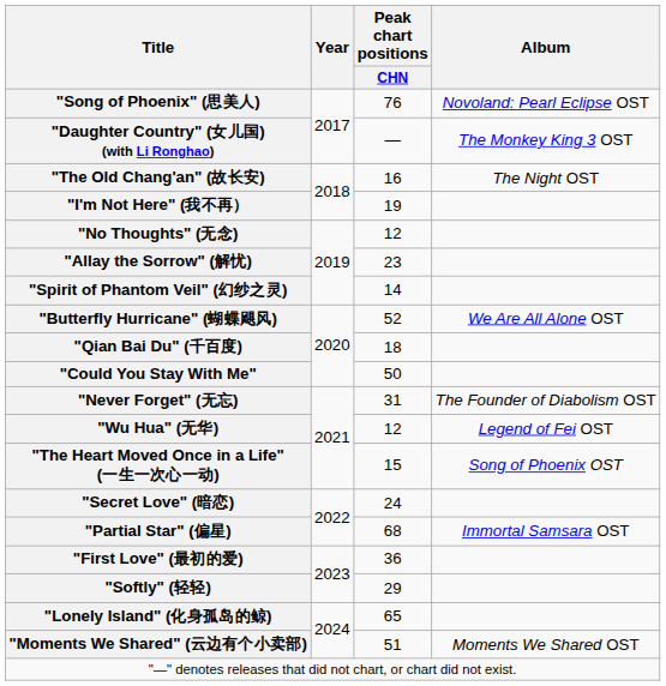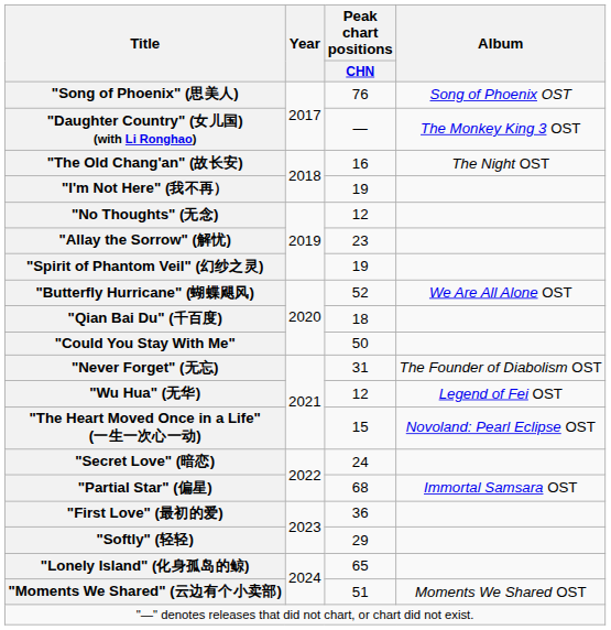 <table class="wikitable plainrowheaders" style="text-align:center;">
 <tr>
 <th rowspan="2" scope="col">Title</th>
 <th rowspan="2" scope="col">Year</th>
 <th>Peak chart positions</th>
 <th rowspan="2" scope="col">Album</th>
 </tr>
 <tr>
 <th scope="col" style="width:3em;font-size:90%;"><a href='#'>CHN</a><br></th>
 </tr>
 <tr>
 <th scope="row">"Song of Phoenix" (思美人)</th>
 <td rowspan="2">2017</td>
 <td>76</td>
-<td><em><a href='#'>Novoland: Pearl Eclipse</a></em> OST</td>
+<td><em><a href='#'>Song of Phoenix</a> OST</em></td>
 </tr>
 <tr>
 <th scope="row">"Daughter Country" (女儿国)<br><small>(with <a href='#'>Li Ronghao</a>)</small></th>
 <td>—</td>
 <td><em><a href='#'>The Monkey King 3</a></em> OST</td>
 </tr>
 <tr>
 <th scope="row">"The Old Chang'an" (故长安)</th>
 <td rowspan="2">2018</td>
 <td>16</td>
 <td><em>The Night</em> OST</td>
 </tr>
 <tr>
 <th scope="row">"I'm Not Here" (我不再）</th>
 <td>19</td>
 <td></td>
 </tr>
 <tr>
 <th scope="row">"No Thoughts" (无念)</th>
 <td rowspan="3">2019</td>
 <td>12</td>
 <td></td>
 </tr>
 <tr>
 <th scope="row">"Allay the Sorrow" (解忧)</th>
 <td>23</td>
 <td></td>
 </tr>
 <tr>
 <th scope="row">"Spirit of Phantom Veil" (幻纱之灵)</th>
-<td>14</td>
+<td>19</td>
 <td></td>
 </tr>
 <tr>
 <th scope="row">"Butterfly Hurricane" (蝴蝶飓风)</th>
 <td rowspan="3">2020</td>
 <td>52</td>
 <td><em><a href='#'>We Are All Alone</a></em> OST</td>
 </tr>
 <tr>
 <th scope="row">"Qian Bai Du" (千百度)</th>
 <td>18</td>
 <td></td>
 </tr>
 <tr>
 <th scope="row">"Could You Stay With Me"</th>
 <td>50</td>
 <td></td>
 </tr>
 <tr>
 <th scope="row">"Never Forget" (无忘)</th>
 <td rowspan="3">2021</td>
 <td>31</td>
 <td><em>The Founder of Diabolism</em> OST</td>
 </tr>
 <tr>
 <th scope="row">"Wu Hua" (无华)</th>
 <td>12</td>
 <td><em><a href='#'>Legend of Fei</a></em> OST</td>
 </tr>
 <tr>
 <th scope="row">"The Heart Moved Once in a Life"<br>(一生一次心一动)</th>
 <td>15</td>
-<td><em><a href='#'>Song of Phoenix</a> OST</em></td>
+<td><em><a href='#'>Novoland: Pearl Eclipse</a></em> OST</td>
 </tr>
 <tr>
 <th scope="row">"Secret Love" (暗恋)</th>
 <td rowspan="2">2022</td>
 <td>24</td>
 <td></td>
 </tr>
 <tr>
 <th scope="row">"Partial Star" (偏星)</th>
 <td>68</td>
 <td><em><a href='#'>Immortal Samsara</a></em> OST</td>
 </tr>
 <tr>
 <th scope="row">"First Love" (最初的爱)</th>
 <td rowspan="2">2023</td>
 <td>36</td>
 <td></td>
 </tr>
 <tr>
 <th scope="row">"Softly" (轻轻)</th>
 <td>29</td>
 <td></td>
 </tr>
 <tr>
 <th scope="row">"Lonely Island" (化身孤岛的鲸)</th>
 <td rowspan="2">2024</td>
 <td>65</td>
 <td></td>
 </tr>
 <tr>
 <th scope="row">"Moments We Shared" (云边有个小卖部)</th>
 <td>51</td>
 <td><em>Moments We Shared</em> OST</td>
 </tr>
 <tr>
 <td colspan="4" style="font-size:85%">"—" denotes releases that did not chart, or chart did not exist.</td>
 </tr>
 </table>
